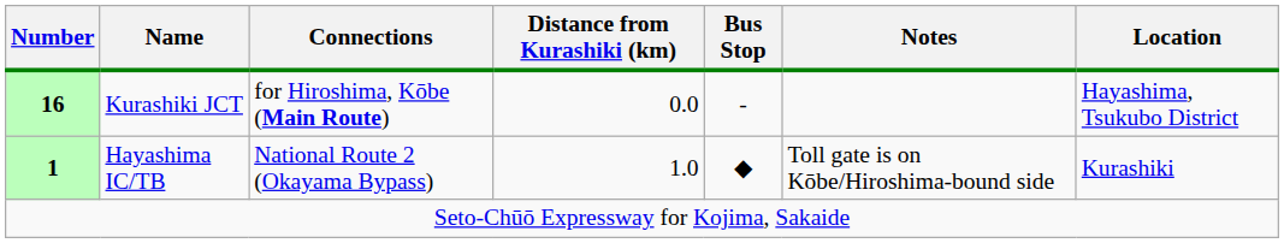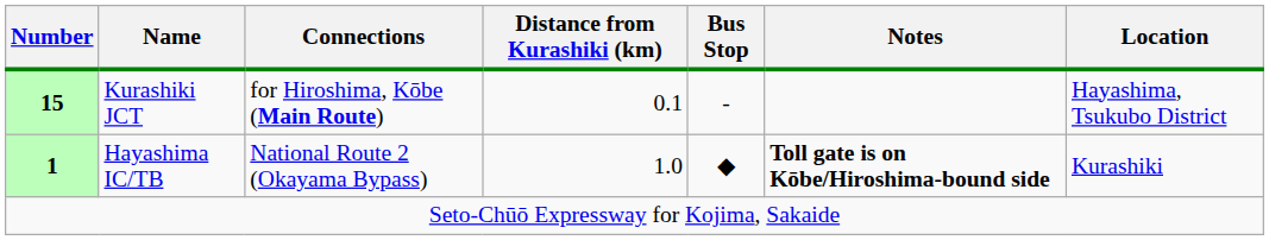 <table class="wikitable">
 <tr>
 <th style="border-bottom:3px solid green;"><a href='#'>Number</a></th>
 <th style="border-bottom:3px solid green;">Name</th>
 <th style="border-bottom:3px solid green;">Connections</th>
 <th style="border-bottom:3px solid green;">Distance from <a href='#'>Kurashiki</a> (km)</th>
 <th style="border-bottom:3px solid green;">Bus Stop</th>
 <th style="border-bottom:3px solid green;">Notes</th>
 <th style="border-bottom:3px solid green;">Location</th>
 </tr>
 <tr>
-<th style="background-color:#BFB;">16</th>
+<th style="background-color:#BFB;">15</th>
 <td><a href='#'>Kurashiki JCT</a></td>
 <td>for <a href='#'>Hiroshima</a>, <a href='#'>Kōbe</a> (<strong><a href='#'>Main Route</a></strong>)</td>
-<td style="text-align:right;">0.0</td>
+<td style="text-align:right;">0.1</td>
 <td style="text-align:center;">-</td>
 <td></td>
 <td><a href='#'>Hayashima</a>, <a href='#'>Tsukubo District</a></td>
 </tr>
 <tr>
 <th style="background-color:#BFB;">1</th>
 <td><a href='#'>Hayashima IC/TB</a></td>
 <td> <a href='#'>National Route 2</a> (<a href='#'>Okayama Bypass</a>)</td>
 <td style="text-align:right;">1.0</td>
 <td style="text-align:center;">◆</td>
-<td>Toll gate is on Kōbe/Hiroshima-bound side</td>
+<td><strong>Toll gate is on Kōbe/Hiroshima-bound side</strong></td>
 <td><a href='#'>Kurashiki</a></td>
 </tr>
 <tr>
 <td colspan="7" style="text-align:center;"> <a href='#'>Seto-Chūō Expressway</a> for <a href='#'>Kojima</a>, <a href='#'>Sakaide</a></td>
 </tr>
 </table>
